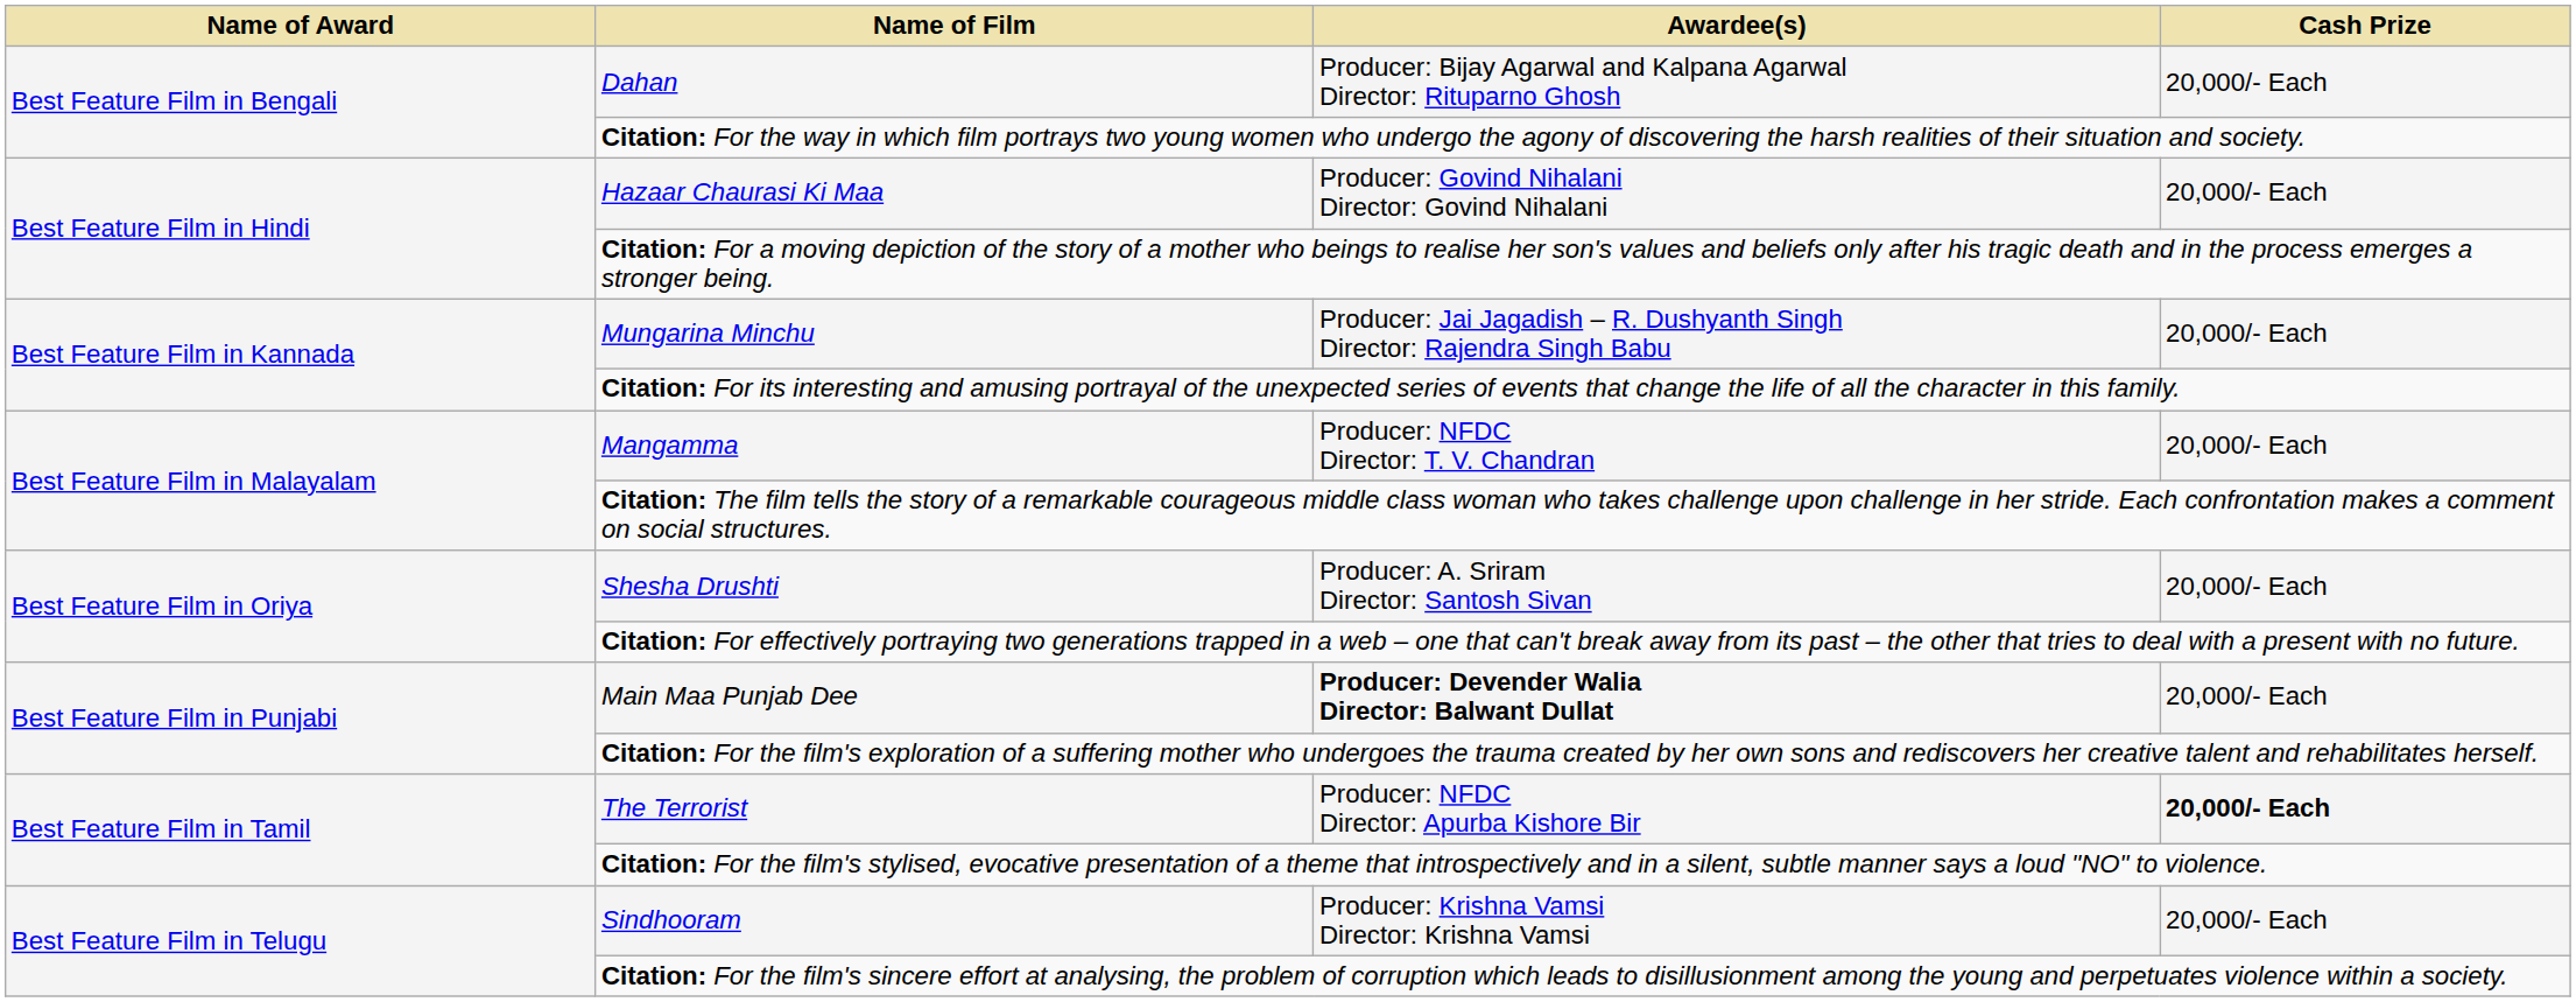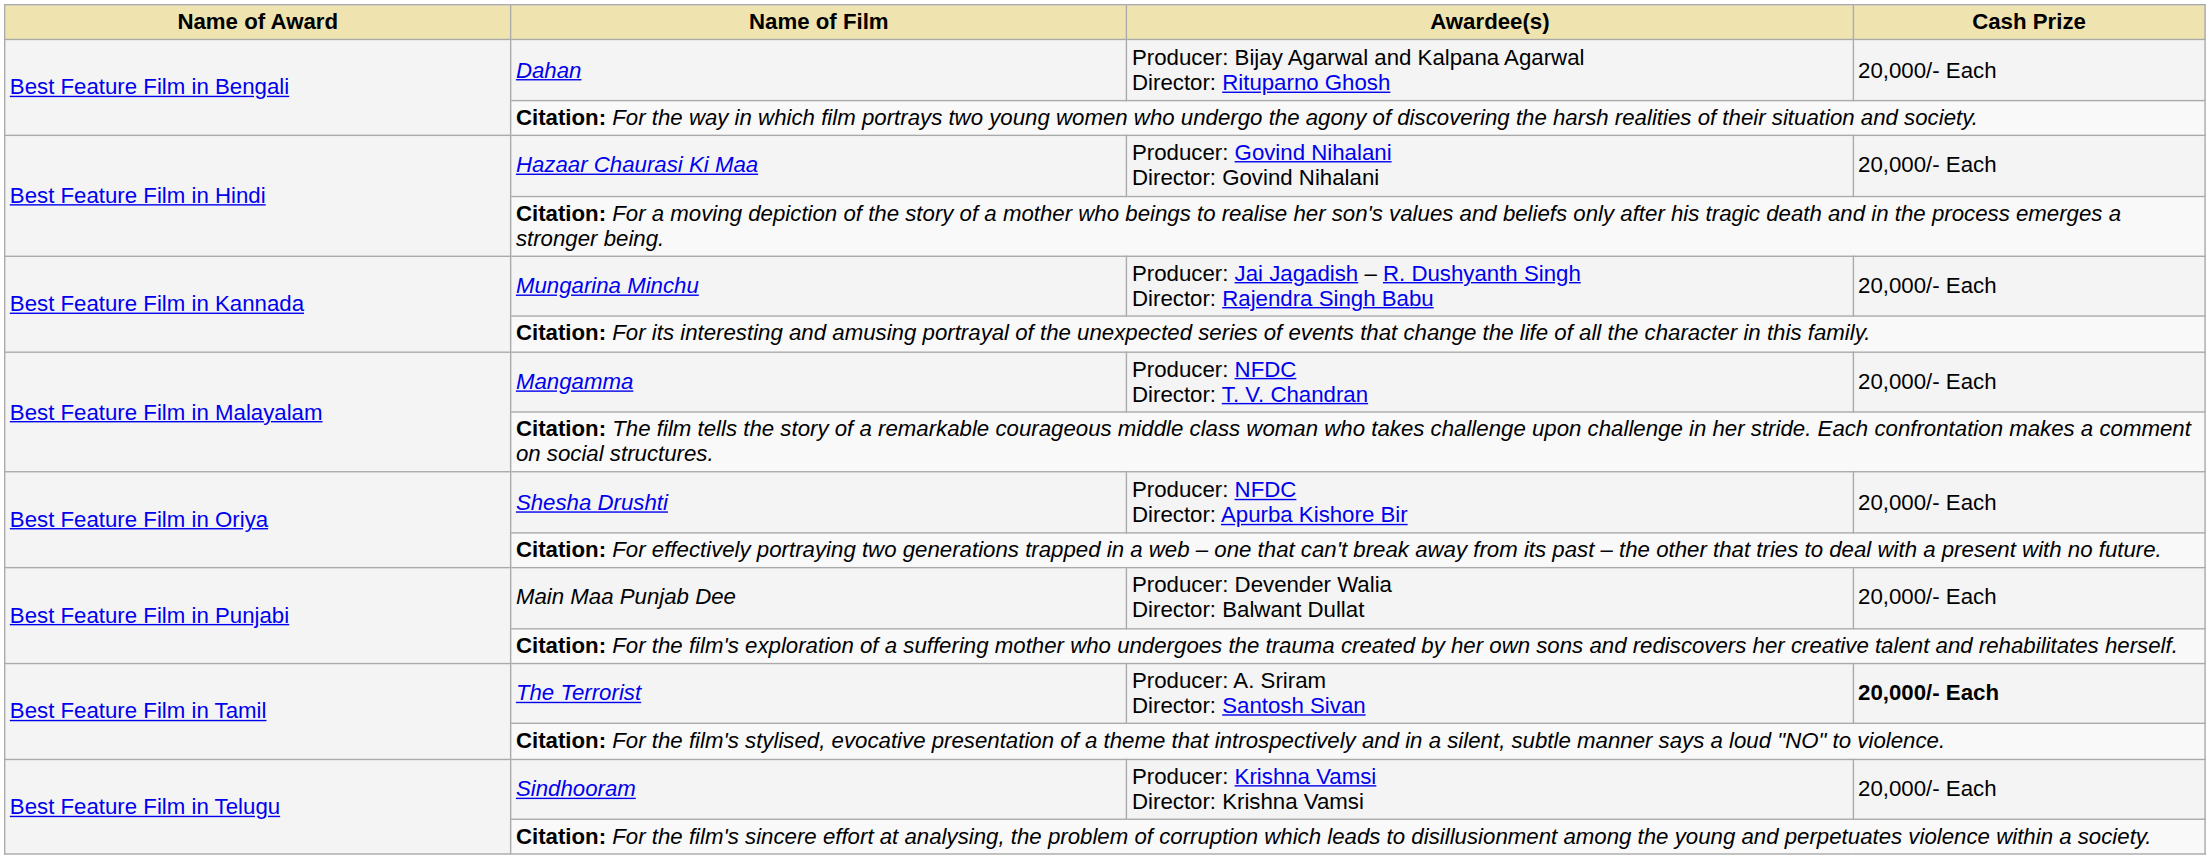 <table class="wikitable" style="width:100%;">
 <tr>
 <th style="background-color:#EFE4B0;width:23%;">Name of Award</th>
 <th style="background-color:#EFE4B0;width:28%;">Name of Film</th>
 <th style="background-color:#EFE4B0;width:33%;">Awardee(s)</th>
 <th style="background-color:#EFE4B0;width:16%;">Cash Prize</th>
 </tr>
 <tr style="background-color:#F4F4F4">
 <td rowspan="2"><a href='#'>Best Feature Film in Bengali</a></td>
 <td><em><a href='#'>Dahan</a></em></td>
 <td>Producer: Bijay Agarwal and Kalpana Agarwal<br>Director: <a href='#'>Rituparno Ghosh</a></td>
 <td> 20,000/- Each</td>
 </tr>
 <tr style="background-color:#F9F9F9">
 <td colspan="3"><strong>Citation:</strong> <em>For the way in which film portrays two young women who undergo the agony of discovering the harsh realities of their situation and society.</em></td>
 </tr>
 <tr style="background-color:#F4F4F4">
 <td rowspan="2"><a href='#'>Best Feature Film in Hindi</a></td>
 <td><em><a href='#'>Hazaar Chaurasi Ki Maa</a></em></td>
 <td>Producer: <a href='#'>Govind Nihalani</a><br>Director: Govind Nihalani</td>
 <td> 20,000/- Each</td>
 </tr>
 <tr style="background-color:#F9F9F9">
 <td colspan="3"><strong>Citation:</strong> <em>For a moving depiction of the story of a mother who beings to realise her son's values and beliefs only after his tragic death and in the process emerges a stronger being.</em></td>
 </tr>
 <tr style="background-color:#F4F4F4">
 <td rowspan="2"><a href='#'>Best Feature Film in Kannada</a></td>
 <td><em><a href='#'>Mungarina Minchu</a></em></td>
 <td>Producer: <a href='#'>Jai Jagadish</a> – <a href='#'>R. Dushyanth Singh</a><br>Director: <a href='#'>Rajendra Singh Babu</a></td>
 <td> 20,000/- Each</td>
 </tr>
 <tr style="background-color:#F9F9F9">
 <td colspan="3"><strong>Citation:</strong> <em>For its interesting and amusing portrayal of the unexpected series of events that change the life of all the character in this family.</em></td>
 </tr>
 <tr style="background-color:#F4F4F4">
 <td rowspan="2"><a href='#'>Best Feature Film in Malayalam</a></td>
 <td><em><a href='#'>Mangamma</a></em></td>
 <td>Producer: <a href='#'>NFDC</a><br>Director: <a href='#'>T. V. Chandran</a></td>
 <td> 20,000/- Each</td>
 </tr>
 <tr style="background-color:#F9F9F9">
 <td colspan="3"><strong>Citation:</strong> <em>The film tells the story of a remarkable courageous middle class woman who takes challenge upon challenge in her stride. Each confrontation makes a comment on social structures.</em></td>
 </tr>
 <tr style="background-color:#F4F4F4">
 <td rowspan="2"><a href='#'>Best Feature Film in Oriya</a></td>
 <td><em><a href='#'>Shesha Drushti</a></em></td>
-<td>Producer: A. Sriram<br>Director: <a href='#'>Santosh Sivan</a></td>
+<td>Producer: <a href='#'>NFDC</a><br>Director: <a href='#'>Apurba Kishore Bir</a></td>
 <td> 20,000/- Each</td>
 </tr>
 <tr style="background-color:#F9F9F9">
 <td colspan="3"><strong>Citation:</strong> <em>For effectively portraying two generations trapped in a web – one that can't break away from its past – the other that tries to deal with a present with no future.</em></td>
 </tr>
 <tr style="background-color:#F4F4F4">
 <td rowspan="2"><a href='#'>Best Feature Film in Punjabi</a></td>
 <td><em>Main Maa Punjab Dee</em></td>
-<td><strong>Producer: Devender Walia<br>Director: Balwant Dullat</strong></td>
+<td>Producer: Devender Walia<br>Director: Balwant Dullat</td>
 <td> 20,000/- Each</td>
 </tr>
 <tr style="background-color:#F9F9F9">
 <td colspan="3"><strong>Citation:</strong> <em>For the film's exploration of a suffering mother who undergoes the trauma created by her own sons and rediscovers her creative talent and rehabilitates herself.</em></td>
 </tr>
 <tr style="background-color:#F4F4F4">
 <td rowspan="2"><a href='#'>Best Feature Film in Tamil</a></td>
 <td><em><a href='#'>The Terrorist</a></em></td>
-<td>Producer: <a href='#'>NFDC</a><br>Director: <a href='#'>Apurba Kishore Bir</a></td>
+<td>Producer: A. Sriram<br>Director: <a href='#'>Santosh Sivan</a></td>
 <td><strong> 20,000/- Each</strong></td>
 </tr>
 <tr style="background-color:#F9F9F9">
 <td colspan="3"><strong>Citation:</strong> <em>For the film's stylised, evocative presentation of a theme that introspectively and in a silent, subtle manner says a loud "NO" to violence.</em></td>
 </tr>
 <tr style="background-color:#F4F4F4">
 <td rowspan="2"><a href='#'>Best Feature Film in Telugu</a></td>
 <td><em><a href='#'>Sindhooram</a></em></td>
 <td>Producer: <a href='#'>Krishna Vamsi</a><br>Director: Krishna Vamsi</td>
 <td> 20,000/- Each</td>
 </tr>
 <tr style="background-color:#F9F9F9">
 <td colspan="3"><strong>Citation:</strong> <em>For the film's sincere effort at analysing, the problem of corruption which leads to disillusionment among the young and perpetuates violence within a society.</em></td>
 </tr>
 </table>
